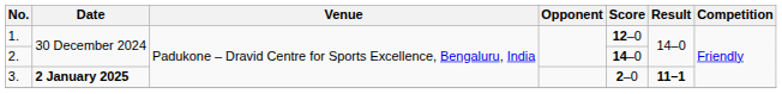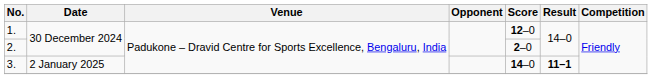 <table class="wikitable">
 <tr>
 <th>No.</th>
 <th>Date</th>
 <th>Venue</th>
 <th>Opponent</th>
 <th>Score</th>
 <th>Result</th>
 <th>Competition</th>
 </tr>
 <tr>
 <td>1.</td>
 <td rowspan=2>30 December 2024</td>
 <td rowspan=3>Padukone – Dravid Centre for Sports Excellence, <a href='#'>Bengaluru</a>, <a href='#'>India</a></td>
 <td rowspan=2></td>
 <td align=center><strong>12</strong>–0</td>
 <td rowspan=2 align=center>14–0</td>
 <td rowspan=3><a href='#'>Friendly</a></td>
 </tr>
 <tr>
 <td>2.</td>
-<td align=center><strong>14</strong>–0</td>
+<td align=center><strong>2</strong>–0</td>
 </tr>
 <tr>
 <td>3.</td>
-<td><strong>2 January 2025</strong></td>
+<td>2 January 2025</td>
 <td></td>
-<td align=center><strong>2</strong>–0</td>
+<td align=center><strong>14</strong>–0</td>
 <td align=center><strong>11–1</strong></td>
 </tr>
 <tr>
 </tr>
 </table>
